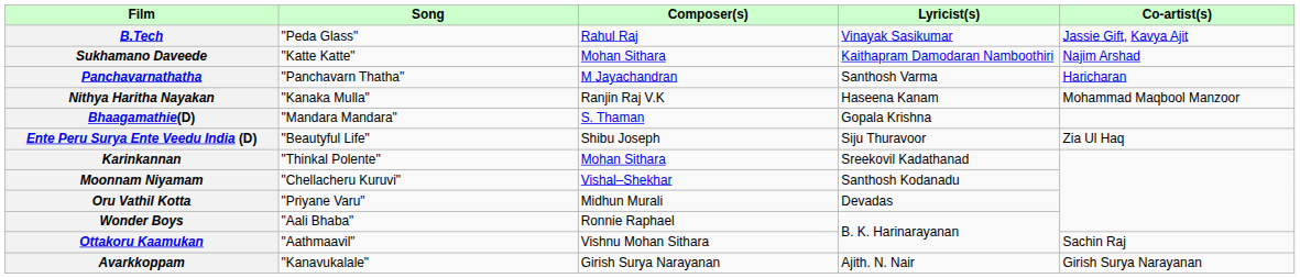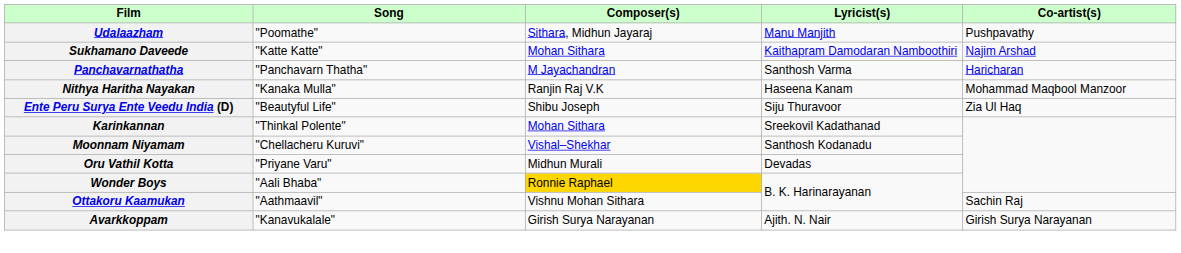 <table class="wikitable plainrowheaders" width="100%" textcolor:#000;">
 <tr style="background:#cfc; text-align:center;">
 <td scope="col" width=21%><strong>Film</strong></td>
 <td scope="col" width=23%><strong>Song</strong></td>
 <td scope="col" width=20%><strong>Composer(s)</strong></td>
 <td scope="col" width=17%><strong>Lyricist(s)</strong></td>
 <td scope="col" width=18%><strong>Co-artist(s)</strong></td>
 </tr>
 <tr>
-<th scope="row"><em><a href='#'>B.Tech</a></em></th>
-<td>"Peda Glass"</td>
-<td><a href='#'>Rahul Raj</a></td>
-<td><a href='#'>Vinayak Sasikumar</a></td>
-<td><a href='#'>Jassie Gift</a>, <a href='#'>Kavya Ajit</a></td>
+<th scope="row"><em><a href='#'>Udalaazham</a></em></th>
+<td>"Poomathe"</td>
+<td><a href='#'>Sithara</a>, Midhun Jayaraj</td>
+<td><a href='#'>Manu Manjith</a></td>
+<td>Pushpavathy</td>
 </tr>
 <tr>
 <th scope="row"><em>Sukhamano Daveede</em></th>
 <td>"Katte Katte"</td>
 <td><a href='#'>Mohan Sithara</a></td>
 <td><a href='#'>Kaithapram Damodaran Namboothiri</a></td>
 <td><a href='#'>Najim Arshad</a></td>
 </tr>
 <tr>
 <th scope="row"><em><a href='#'>Panchavarnathatha</a></em></th>
 <td>"Panchavarn Thatha"</td>
 <td><a href='#'>M Jayachandran</a></td>
 <td>Santhosh Varma</td>
 <td><a href='#'>Haricharan</a></td>
 </tr>
 <tr>
 <th scope="row"><em>Nithya Haritha Nayakan</em></th>
 <td>"Kanaka Mulla"</td>
 <td>Ranjin Raj V.K</td>
 <td>Haseena Kanam</td>
 <td>Mohammad Maqbool Manzoor</td>
-</tr>
-<tr>
-<th scope="row"><em><a href='#'>Bhaagamathie</a></em>(D)</th>
-<td>"Mandara Mandara"</td>
-<td><a href='#'>S. Thaman</a></td>
-<td>Gopala Krishna</td>
-<td></td>
 </tr>
 <tr>
 <th scope="row"><em><a href='#'>Ente Peru Surya Ente Veedu India</a></em> (D)</th>
 <td>"Beautyful Life"</td>
 <td>Shibu Joseph</td>
 <td>Siju Thuravoor</td>
 <td>Zia Ul Haq</td>
 </tr>
 <tr>
 <th scope="row"><em>Karinkannan</em></th>
 <td>"Thinkal Polente"</td>
 <td><a href='#'>Mohan Sithara</a></td>
 <td>Sreekovil Kadathanad</td>
 <td rowspan="4"></td>
 </tr>
 <tr>
 <th scope="row"><em>Moonnam Niyamam</em></th>
 <td>"Chellacheru Kuruvi"</td>
 <td><a href='#'>Vishal–Shekhar</a></td>
 <td>Santhosh Kodanadu</td>
 </tr>
 <tr>
 <th scope="row"><em>Oru Vathil Kotta</em></th>
 <td>"Priyane Varu"</td>
 <td>Midhun Murali</td>
 <td>Devadas</td>
 </tr>
 <tr>
 <th scope="row"><em>Wonder Boys</em></th>
 <td>"Aali Bhaba"</td>
-<td>Ronnie Raphael</td>
+<td style="background: gold;">Ronnie Raphael</td>
 <td rowspan="2">B. K. Harinarayanan</td>
 </tr>
 <tr>
 <th scope="row"><em><a href='#'>Ottakoru Kaamukan</a></em></th>
 <td>"Aathmaavil"</td>
 <td>Vishnu Mohan Sithara</td>
 <td>Sachin Raj</td>
 </tr>
 <tr>
 <th scope="row"><em>Avarkkoppam</em></th>
 <td>"Kanavukalale"</td>
 <td>Girish Surya Narayanan</td>
 <td>Ajith. N. Nair</td>
 <td>Girish Surya Narayanan</td>
 </tr>
 </table>
